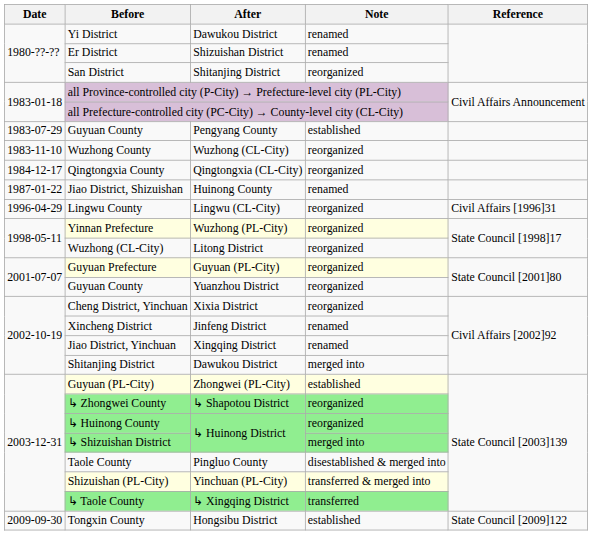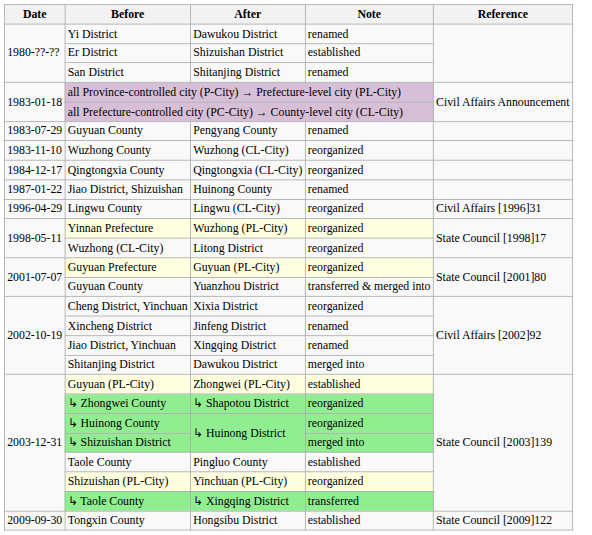 <table class="wikitable" style="font-size:90%;" align="center">
 <tr>
 <th>Date</th>
 <th>Before</th>
 <th>After</th>
 <th>Note</th>
 <th>Reference</th>
 </tr>
 <tr>
 <td rowspan="3">1980-??-??</td>
 <td>Yi District</td>
 <td>Dawukou District</td>
 <td>renamed</td>
 <td rowspan="3"></td>
 </tr>
 <tr>
 <td>Er District</td>
 <td>Shizuishan  District</td>
-<td>renamed</td>
+<td>established</td>
 </tr>
 <tr>
 <td>San District</td>
 <td>Shitanjing District</td>
-<td>reorganized</td>
+<td>renamed</td>
 </tr>
 <tr>
 <td rowspan="2">1983-01-18</td>
 <td bgcolor="thistle" colspan="3">all Province-controlled city (P-City) → Prefecture-level city (PL-City)</td>
 <td rowspan="2">Civil Affairs Announcement</td>
 </tr>
 <tr>
 <td bgcolor="thistle" colspan="3">all Prefecture-controlled city (PC-City) → County-level city (CL-City)</td>
 </tr>
 <tr>
 <td>1983-07-29</td>
 <td> Guyuan County</td>
 <td>Pengyang County</td>
-<td>established</td>
+<td>renamed</td>
 <td></td>
 </tr>
 <tr>
 <td>1983-11-10</td>
 <td>Wuzhong County</td>
 <td>Wuzhong (CL-City)</td>
 <td>reorganized</td>
 <td></td>
 </tr>
 <tr>
 <td>1984-12-17</td>
 <td>Qingtongxia County</td>
 <td>Qingtongxia (CL-City)</td>
 <td>reorganized</td>
 <td></td>
 </tr>
 <tr>
 <td>1987-01-22</td>
 <td>Jiao District, Shizuishan</td>
 <td>Huinong County</td>
 <td>renamed</td>
 <td></td>
 </tr>
 <tr>
 <td>1996-04-29</td>
 <td>Lingwu County</td>
 <td>Lingwu (CL-City)</td>
 <td>reorganized</td>
 <td>Civil Affairs [1996]31</td>
 </tr>
 <tr>
 <td rowspan="2">1998-05-11</td>
 <td bgcolor="lightyellow">Yinnan Prefecture</td>
 <td bgcolor="lightyellow">Wuzhong (PL-City)</td>
 <td bgcolor="lightyellow">reorganized</td>
 <td rowspan="2">State Council [1998]17</td>
 </tr>
 <tr>
 <td>Wuzhong (CL-City)</td>
 <td>Litong District</td>
 <td>reorganized</td>
 </tr>
 <tr>
 <td rowspan="2">2001-07-07</td>
 <td bgcolor="lightyellow">Guyuan Prefecture</td>
 <td bgcolor="lightyellow">Guyuan (PL-City)</td>
 <td bgcolor="lightyellow">reorganized</td>
 <td rowspan="2">State Council [2001]80</td>
 </tr>
 <tr>
 <td>Guyuan County</td>
 <td>Yuanzhou District</td>
-<td>reorganized</td>
+<td>transferred & merged into</td>
 </tr>
 <tr>
 <td rowspan="4">2002-10-19</td>
 <td>Cheng District, Yinchuan</td>
 <td>Xixia District</td>
 <td>reorganized</td>
 <td rowspan="4">Civil Affairs [2002]92</td>
 </tr>
 <tr>
 <td>Xincheng District</td>
 <td>Jinfeng District</td>
 <td>renamed</td>
 </tr>
 <tr>
 <td>Jiao District, Yinchuan</td>
 <td>Xingqing District</td>
 <td>renamed</td>
 </tr>
 <tr>
 <td>Shitanjing District</td>
 <td>Dawukou District</td>
 <td>merged into</td>
 </tr>
 <tr>
 <td rowspan="7">2003-12-31</td>
 <td bgcolor="lightyellow"> Guyuan (PL-City)</td>
 <td bgcolor="lightyellow">Zhongwei (PL-City)</td>
 <td bgcolor="lightyellow">established</td>
 <td rowspan="7">State Council [2003]139</td>
 </tr>
 <tr bgcolor="lightgreen">
 <td>↳ Zhongwei County</td>
 <td>↳ Shapotou District</td>
 <td>reorganized</td>
 </tr>
 <tr bgcolor="lightgreen">
 <td>↳ Huinong County</td>
 <td rowspan="2">↳ Huinong District</td>
 <td>reorganized</td>
 </tr>
 <tr bgcolor="lightgreen">
 <td>↳ Shizuishan District</td>
 <td>merged into</td>
 </tr>
 <tr>
 <td>Taole County</td>
 <td>Pingluo County</td>
-<td>disestablished & merged into</td>
+<td>established</td>
 </tr>
 <tr bgcolor="lightyellow">
 <td> Shizuishan (PL-City)</td>
 <td>Yinchuan (PL-City)</td>
-<td>transferred & merged into</td>
+<td>reorganized</td>
 </tr>
 <tr bgcolor="lightgreen">
 <td>↳  Taole County</td>
 <td>↳ Xingqing District</td>
 <td>transferred</td>
 </tr>
 <tr>
 <td>2009-09-30</td>
 <td> Tongxin County</td>
 <td>Hongsibu District</td>
 <td>established</td>
 <td>State Council [2009]122</td>
 </tr>
 </table>
